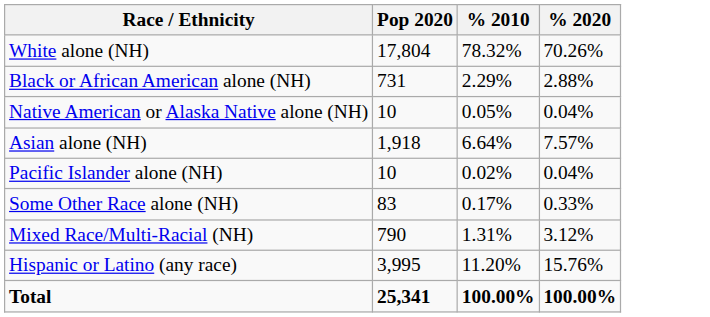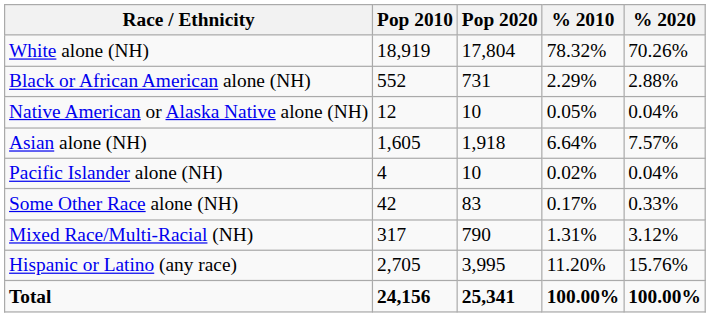 <table class="wikitable">
 <tr>
 <th>Race / Ethnicity</th>
+<th>Pop 2010</th>
 <th>Pop 2020</th>
 <th>% 2010</th>
 <th>% 2020</th>
 </tr>
 <tr>
 <td><a href='#'>White</a> alone (NH)</td>
+<td>18,919</td>
 <td>17,804</td>
 <td>78.32%</td>
 <td>70.26%</td>
 </tr>
 <tr>
 <td><a href='#'>Black or African American</a> alone (NH)</td>
+<td>552</td>
 <td>731</td>
 <td>2.29%</td>
 <td>2.88%</td>
 </tr>
 <tr>
 <td><a href='#'>Native American</a> or <a href='#'>Alaska Native</a> alone (NH)</td>
+<td>12</td>
 <td>10</td>
 <td>0.05%</td>
 <td>0.04%</td>
 </tr>
 <tr>
 <td><a href='#'>Asian</a> alone (NH)</td>
+<td>1,605</td>
 <td>1,918</td>
 <td>6.64%</td>
 <td>7.57%</td>
 </tr>
 <tr>
 <td><a href='#'>Pacific Islander</a> alone (NH)</td>
+<td>4</td>
 <td>10</td>
 <td>0.02%</td>
 <td>0.04%</td>
 </tr>
 <tr>
 <td><a href='#'>Some Other Race</a> alone (NH)</td>
+<td>42</td>
 <td>83</td>
 <td>0.17%</td>
 <td>0.33%</td>
 </tr>
 <tr>
 <td><a href='#'>Mixed Race/Multi-Racial</a> (NH)</td>
+<td>317</td>
 <td>790</td>
 <td>1.31%</td>
 <td>3.12%</td>
 </tr>
 <tr>
 <td><a href='#'>Hispanic or Latino</a> (any race)</td>
+<td>2,705</td>
 <td>3,995</td>
 <td>11.20%</td>
 <td>15.76%</td>
 </tr>
 <tr>
 <td><strong>Total</strong></td>
+<td><strong>24,156</strong></td>
 <td><strong>25,341</strong></td>
 <td><strong>100.00%</strong></td>
 <td><strong>100.00%</strong></td>
 </tr>
 </table>
